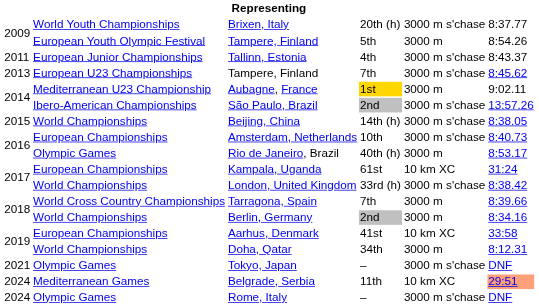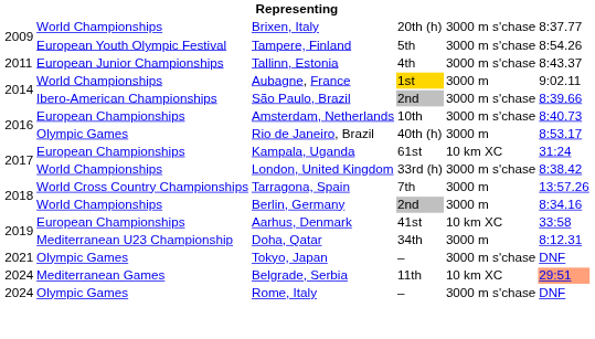 <table>
 <tr>
 <th colspan="6">Representing </th>
 </tr>
 <tr>
 <td rowspan=2>2009</td>
-<td><a href='#'>World Youth Championships</a></td>
+<td><a href='#'>World Championships</a></td>
 <td><a href='#'>Brixen, Italy</a></td>
 <td>20th (h)</td>
 <td>3000 m s'chase</td>
 <td>8:37.77</td>
 </tr>
 <tr>
 <td><a href='#'>European Youth Olympic Festival</a></td>
 <td><a href='#'>Tampere, Finland</a></td>
 <td>5th</td>
-<td>3000 m</td>
+<td>3000 m s'chase</td>
 <td>8:54.26</td>
 </tr>
 <tr>
 <td>2011</td>
 <td><a href='#'>European Junior Championships</a></td>
 <td><a href='#'>Tallinn, Estonia</a></td>
 <td>4th</td>
 <td>3000 m s'chase</td>
 <td>8:43.37</td>
 </tr>
 <tr>
-<td>2013</td>
-<td><a href='#'>European U23 Championships</a></td>
-<td>Tampere, Finland</td>
-<td>7th</td>
-<td>3000 m s'chase</td>
-<td><a href='#'>8:45.62</a></td>
-</tr>
-<tr>
 <td rowspan=2>2014</td>
-<td><a href='#'>Mediterranean U23 Championship</a></td>
+<td><a href='#'>World Championships</a></td>
 <td><a href='#'>Aubagne</a>, <a href='#'>France</a></td>
 <td bgcolor=gold>1st</td>
 <td>3000 m</td>
 <td>9:02.11</td>
 </tr>
 <tr>
 <td><a href='#'>Ibero-American Championships</a></td>
 <td><a href='#'>São Paulo, Brazil</a></td>
 <td bgcolor=silver>2nd</td>
 <td>3000 m s'chase</td>
-<td><a href='#'>13:57.26</a></td>
-</tr>
-<tr>
-<td>2015</td>
-<td><a href='#'>World Championships</a></td>
-<td><a href='#'>Beijing, China</a></td>
-<td>14th (h)</td>
-<td>3000 m s'chase</td>
-<td><a href='#'>8:38.05</a></td>
+<td><a href='#'>8:39.66</a></td>
 </tr>
 <tr>
 <td rowspan=2>2016</td>
 <td><a href='#'>European Championships</a></td>
 <td><a href='#'>Amsterdam, Netherlands</a></td>
 <td>10th</td>
 <td>3000 m s'chase</td>
 <td><a href='#'>8:40.73</a></td>
 </tr>
 <tr>
 <td><a href='#'>Olympic Games</a></td>
 <td><a href='#'>Rio de Janeiro</a>, Brazil</td>
 <td>40th (h)</td>
 <td>3000 m</td>
 <td><a href='#'>8:53.17</a></td>
 </tr>
 <tr>
 <td rowspan=2>2017</td>
 <td><a href='#'>European Championships</a></td>
 <td><a href='#'>Kampala, Uganda</a></td>
 <td>61st</td>
 <td>10 km XC</td>
 <td><a href='#'>31:24</a></td>
 </tr>
 <tr>
 <td><a href='#'>World Championships</a></td>
 <td><a href='#'>London, United Kingdom</a></td>
 <td>33rd (h)</td>
 <td>3000 m s'chase</td>
 <td><a href='#'>8:38.42</a></td>
 </tr>
 <tr>
 <td rowspan=2>2018</td>
 <td><a href='#'>World Cross Country Championships</a></td>
 <td><a href='#'>Tarragona, Spain</a></td>
 <td>7th</td>
 <td>3000 m</td>
-<td><a href='#'>8:39.66</a></td>
+<td><a href='#'>13:57.26</a></td>
 </tr>
 <tr>
 <td><a href='#'>World Championships</a></td>
 <td><a href='#'>Berlin, Germany</a></td>
 <td bgcolor=silver>2nd</td>
 <td>3000 m</td>
 <td><a href='#'>8:34.16</a></td>
 </tr>
 <tr>
 <td rowspan=2>2019</td>
 <td><a href='#'>European Championships</a></td>
 <td><a href='#'>Aarhus, Denmark</a></td>
 <td>41st</td>
 <td>10 km XC</td>
 <td><a href='#'>33:58</a></td>
 </tr>
 <tr>
-<td><a href='#'>World Championships</a></td>
+<td><a href='#'>Mediterranean U23 Championship</a></td>
 <td><a href='#'>Doha, Qatar</a></td>
 <td>34th</td>
 <td>3000 m</td>
 <td><a href='#'>8:12.31</a></td>
 </tr>
 <tr>
 <td>2021</td>
 <td><a href='#'>Olympic Games</a></td>
 <td><a href='#'>Tokyo, Japan</a></td>
 <td>–</td>
 <td>3000 m s'chase</td>
 <td><a href='#'>DNF</a></td>
 </tr>
 <tr>
 <td>2024</td>
 <td><a href='#'>Mediterranean Games</a></td>
 <td><a href='#'>Belgrade, Serbia</a></td>
 <td>11th</td>
 <td>10 km XC</td>
 <td style="background: lightsalmon;"><a href='#'>29:51</a></td>
 </tr>
 <tr>
 <td>2024</td>
 <td><a href='#'>Olympic Games</a></td>
 <td><a href='#'>Rome, Italy</a></td>
 <td>–</td>
 <td>3000 m s'chase</td>
 <td><a href='#'>DNF</a></td>
 </tr>
 </table>
